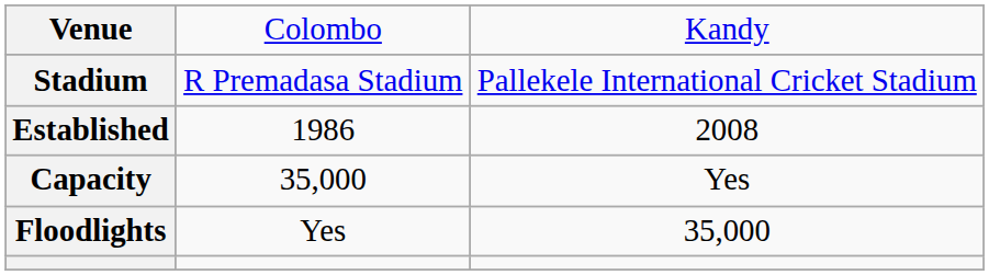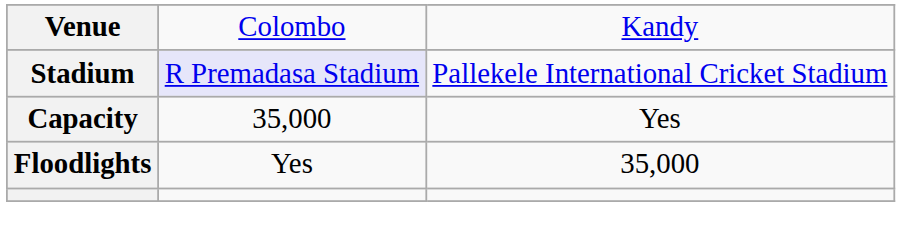 <table class="wikitable" style="text-align:center;margin:1em auto;">
 <tr>
 <th>Venue</th>
 <td><a href='#'>Colombo</a></td>
 <td><a href='#'>Kandy</a></td>
 </tr>
 <tr>
 <th>Stadium</th>
-<td><a href='#'>R Premadasa Stadium</a></td>
+<td style="background: lavender;"><a href='#'>R Premadasa Stadium</a></td>
 <td><a href='#'>Pallekele International Cricket Stadium</a></td>
-</tr>
-<tr>
-<th>Established</th>
-<td>1986</td>
-<td>2008</td>
 </tr>
 <tr>
 <th>Capacity</th>
 <td>35,000</td>
 <td>Yes</td>
 </tr>
 <tr>
 <th>Floodlights</th>
 <td>Yes</td>
 <td>35,000</td>
 </tr>
 <tr>
 <th></th>
 <td></td>
 <td></td>
 </tr>
 </table>
